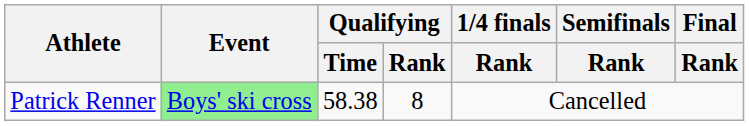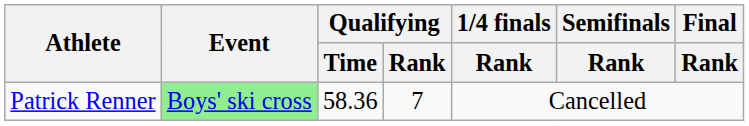 <table class="wikitable">
 <tr>
 <th rowspan="2">Athlete</th>
 <th rowspan="2">Event</th>
 <th colspan="2">Qualifying</th>
 <th colspan="1">1/4 finals</th>
 <th colspan="1">Semifinals</th>
 <th colspan="1">Final</th>
 </tr>
 <tr>
 <th>Time</th>
 <th>Rank</th>
 <th>Rank</th>
 <th>Rank</th>
 <th>Rank</th>
 </tr>
 <tr>
 <td><a href='#'>Patrick Renner</a></td>
 <td style="background: lightgreen;"><a href='#'>Boys' ski cross</a></td>
-<td align="center">58.38</td>
-<td align="center">8</td>
+<td align="center">58.36</td>
+<td align="center">7</td>
 <td align="center" colspan=3>Cancelled</td>
 </tr>
 </table>
